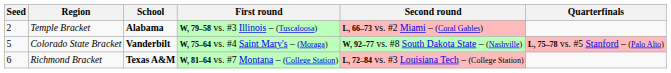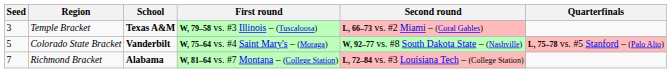 <table class="sortable wikitable" style="white-space:nowrap; font-size:90%;">
 <tr>
 <th>Seed</th>
 <th>Region</th>
 <th>School</th>
 <th>First round</th>
 <th>Second round</th>
 <th>Quarterfinals</th>
 </tr>
 <tr>
-<td>2</td>
+<td>3</td>
 <td><em>Temple Bracket</em></td>
-<td><strong>Alabama</strong></td>
+<td><strong>Texas A&M</strong></td>
 <td style="background:#bfb;"><strong><small>W, 79–58</small></strong> vs. #3 <a href='#'>Illinois</a> – <small>(<a href='#'>Tuscaloosa</a>)</small></td>
 <td style="background:#fbb;"><strong><small>L, 66–73</small></strong> vs. #2 <a href='#'>Miami</a> – <small>(<a href='#'>Coral Gables</a>)</small></td>
 <td> </td>
 </tr>
 <tr>
 <td>5</td>
 <td><em>Colorado State Bracket</em></td>
 <td><strong>Vanderbilt</strong></td>
 <td style="background:#bfb;"><strong><small>W, 75–64</small></strong> vs. #4 <a href='#'>Saint Mary's</a> – <small>(<a href='#'>Moraga</a>)</small></td>
 <td style="background:#bfb;"><strong><small>W, 92–77</small></strong> vs. #8 <a href='#'>South Dakota State</a> – <small>(<a href='#'>Nashville</a>)</small></td>
 <td style="background:#fbb;"><strong><small>L, 75–78</small></strong> vs. #5 <a href='#'>Stanford</a> – <small>(<a href='#'>Palo Alto</a>)</small></td>
 </tr>
 <tr>
-<td>6</td>
+<td>7</td>
 <td><em>Richmond Bracket</em></td>
-<td><strong>Texas A&M</strong></td>
+<td><strong>Alabama</strong></td>
 <td style="background:#bfb;"><strong><small>W, 81–64</small></strong> vs. #7 <a href='#'>Montana</a> – <small>(<a href='#'>College Station</a>)</small></td>
 <td style="background:#fbb;"><strong><small>L, 72–84</small></strong> vs. #3 <a href='#'>Louisiana Tech</a> – <small>(College Station)</small></td>
 <td> </td>
 </tr>
 </table>
